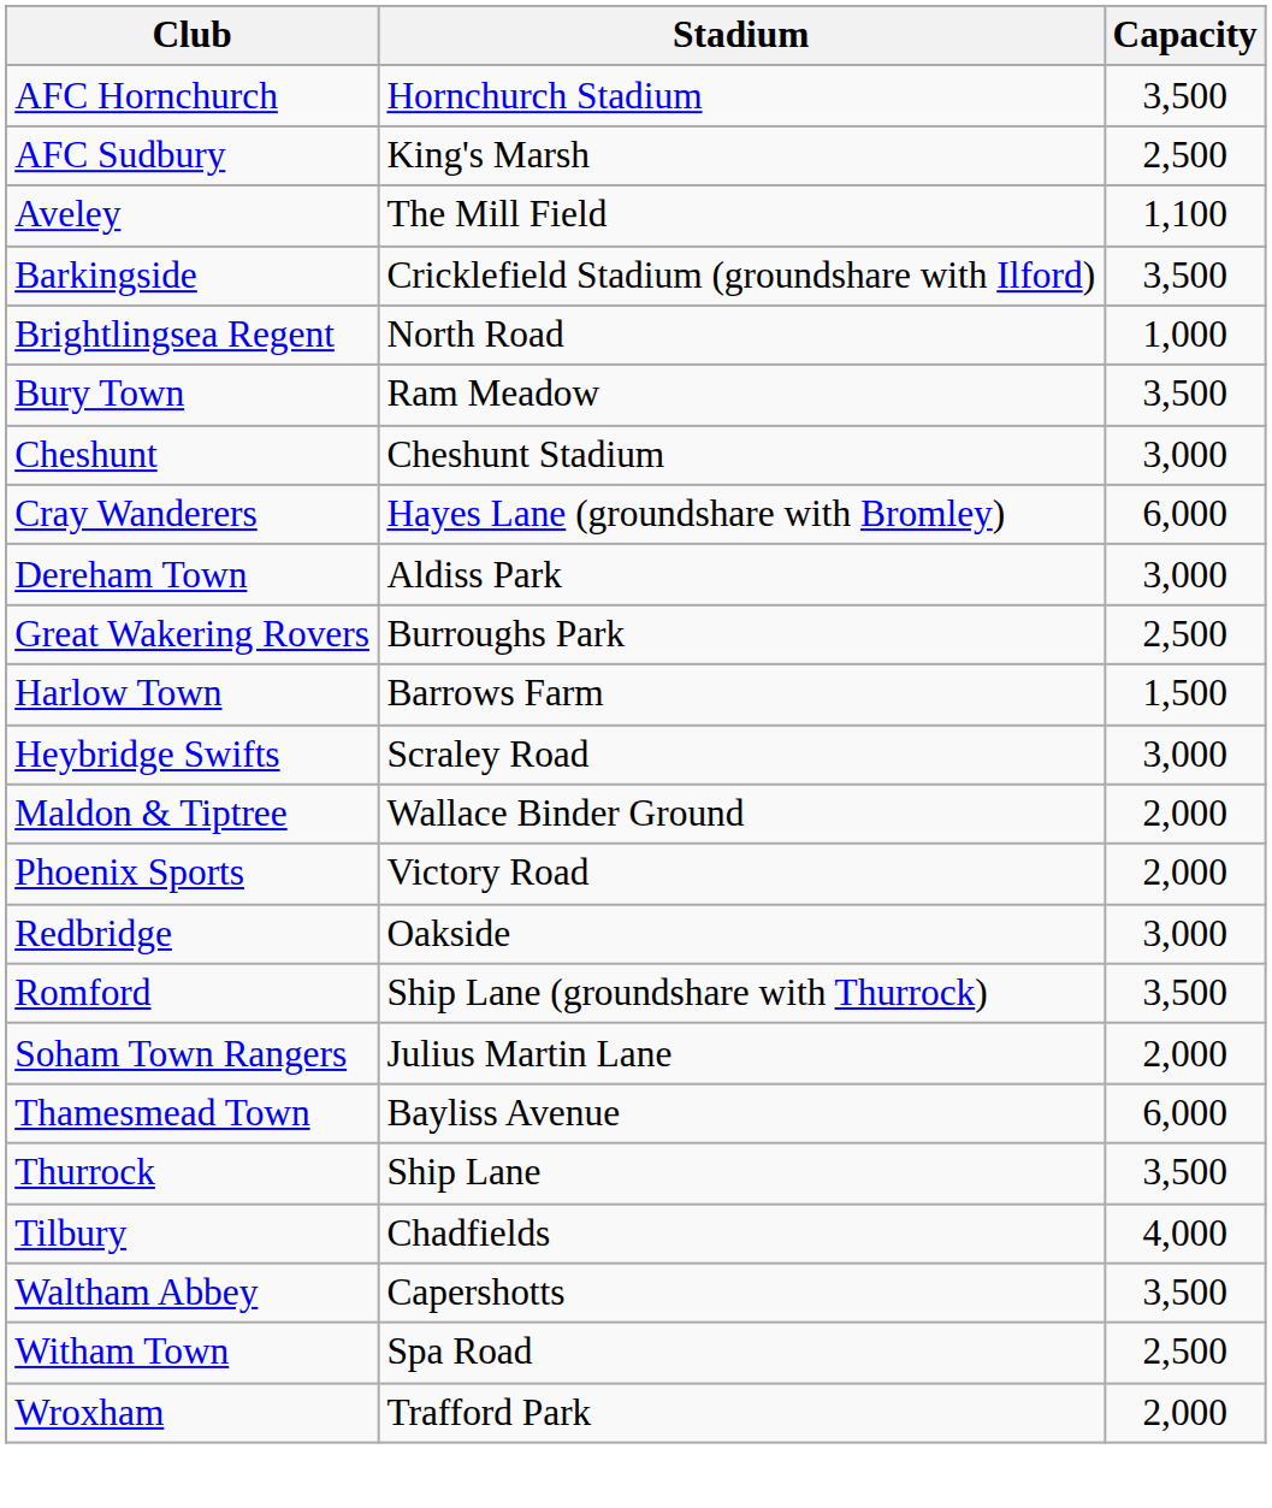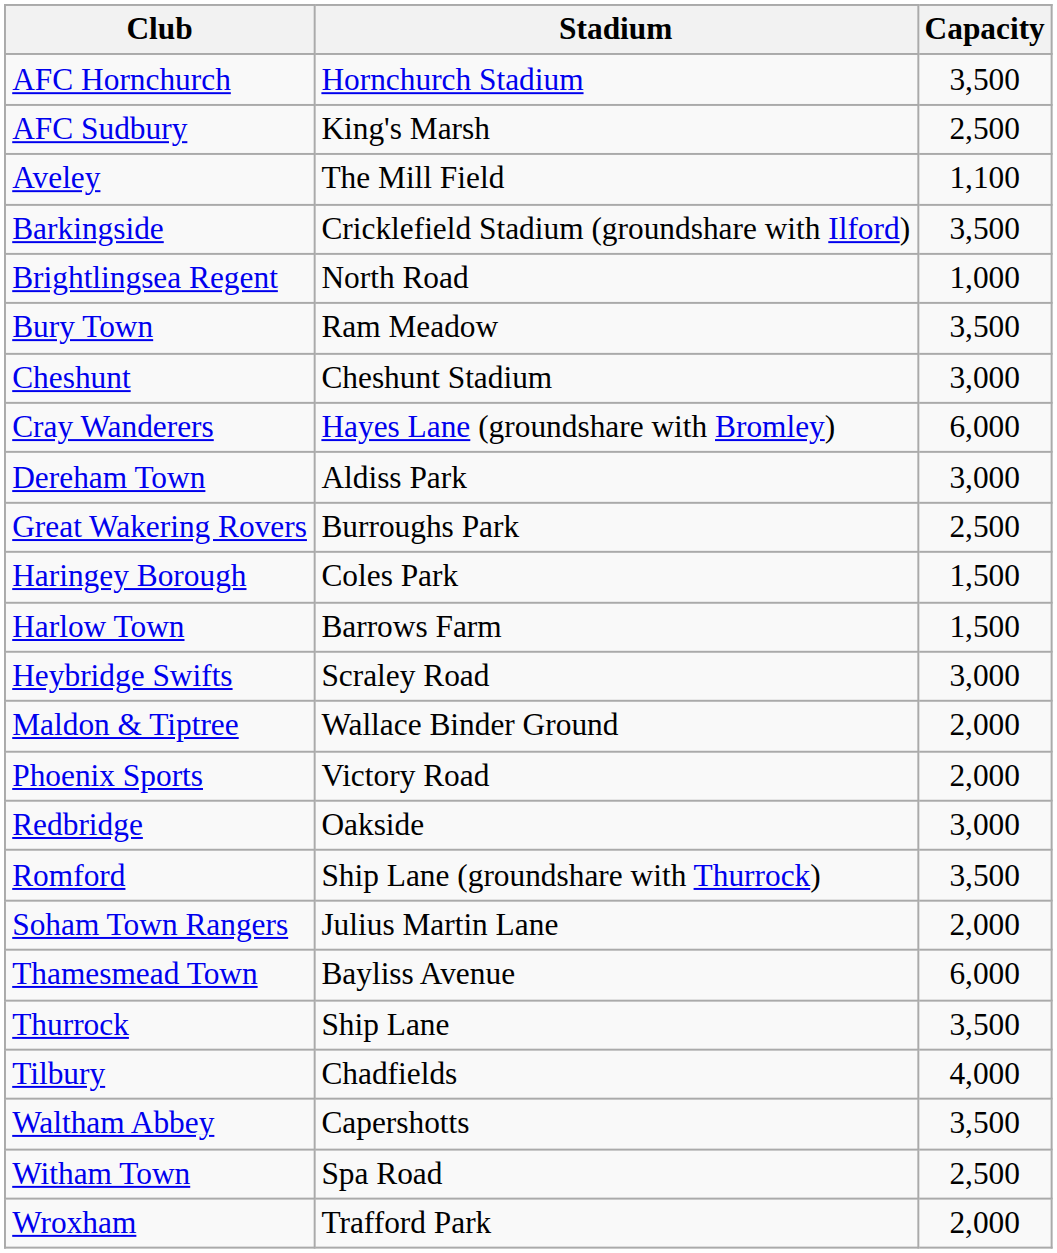 <table class="wikitable sortable">
 <tr>
 <th>Club</th>
 <th>Stadium</th>
 <th>Capacity</th>
 </tr>
 <tr>
 <td><a href='#'>AFC Hornchurch</a></td>
 <td><a href='#'>Hornchurch Stadium</a></td>
 <td align="center">3,500</td>
 </tr>
 <tr>
 <td><a href='#'>AFC Sudbury</a></td>
 <td>King's Marsh</td>
 <td align="center">2,500</td>
 </tr>
 <tr>
 <td><a href='#'>Aveley</a></td>
 <td>The Mill Field</td>
 <td align="center">1,100</td>
 </tr>
 <tr>
 <td><a href='#'>Barkingside</a></td>
 <td>Cricklefield Stadium (groundshare with <a href='#'>Ilford</a>)</td>
 <td align=center>3,500</td>
 </tr>
 <tr>
 <td><a href='#'>Brightlingsea Regent</a></td>
 <td>North Road</td>
 <td align=center>1,000</td>
 </tr>
 <tr>
 <td><a href='#'>Bury Town</a></td>
 <td>Ram Meadow</td>
 <td align="center">3,500</td>
 </tr>
 <tr>
 <td><a href='#'>Cheshunt</a></td>
 <td>Cheshunt Stadium</td>
 <td align=center>3,000</td>
 </tr>
 <tr>
 <td><a href='#'>Cray Wanderers</a></td>
 <td><a href='#'>Hayes Lane</a> (groundshare with <a href='#'>Bromley</a>)</td>
 <td align=center>6,000</td>
 </tr>
 <tr>
 <td><a href='#'>Dereham Town</a></td>
 <td>Aldiss Park</td>
 <td align=center>3,000</td>
 </tr>
 <tr>
 <td><a href='#'>Great Wakering Rovers</a></td>
 <td>Burroughs Park</td>
 <td align=center>2,500</td>
+</tr>
+<tr>
+<td><a href='#'>Haringey Borough</a></td>
+<td>Coles Park</td>
+<td align="center">1,500</td>
 </tr>
 <tr>
 <td><a href='#'>Harlow Town</a></td>
 <td>Barrows Farm</td>
 <td align=center>1,500</td>
 </tr>
 <tr>
 <td><a href='#'>Heybridge Swifts</a></td>
 <td>Scraley Road</td>
 <td align=center>3,000</td>
 </tr>
 <tr>
 <td><a href='#'>Maldon & Tiptree</a></td>
 <td>Wallace Binder Ground</td>
 <td align=center>2,000</td>
 </tr>
 <tr>
 <td><a href='#'>Phoenix Sports</a></td>
 <td>Victory Road</td>
 <td align="center">2,000</td>
 </tr>
 <tr>
 <td><a href='#'>Redbridge</a></td>
 <td>Oakside</td>
 <td align=center>3,000</td>
 </tr>
 <tr>
 <td><a href='#'>Romford</a></td>
 <td>Ship Lane (groundshare with <a href='#'>Thurrock</a>)</td>
 <td align=center>3,500</td>
 </tr>
 <tr>
 <td><a href='#'>Soham Town Rangers</a></td>
 <td>Julius Martin Lane</td>
 <td align=center>2,000</td>
 </tr>
 <tr>
 <td><a href='#'>Thamesmead Town</a></td>
 <td>Bayliss Avenue</td>
 <td align="center">6,000</td>
 </tr>
 <tr>
 <td><a href='#'>Thurrock</a></td>
 <td>Ship Lane</td>
 <td align="center">3,500</td>
 </tr>
 <tr>
 <td><a href='#'>Tilbury</a></td>
 <td>Chadfields</td>
 <td align=center>4,000</td>
 </tr>
 <tr>
 <td><a href='#'>Waltham Abbey</a></td>
 <td>Capershotts</td>
 <td align=center>3,500</td>
 </tr>
 <tr>
 <td><a href='#'>Witham Town</a></td>
 <td>Spa Road</td>
 <td align="center">2,500</td>
 </tr>
 <tr>
 <td><a href='#'>Wroxham</a></td>
 <td>Trafford Park</td>
 <td align=center>2,000</td>
 </tr>
 </table>
